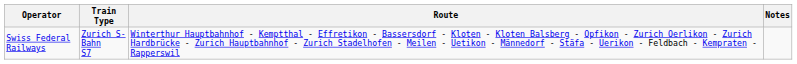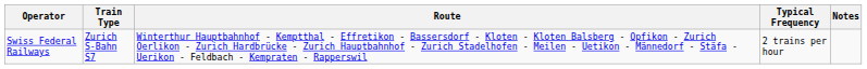 <table class="wikitable vatop">
 <tr>
 <th>Operator</th>
 <th>Train Type</th>
 <th>Route</th>
+<th>Typical Frequency</th>
 <th>Notes</th>
 </tr>
 <tr>
 <td><a href='#'>Swiss Federal Railways</a></td>
 <td><a href='#'>Zurich S-Bahn</a><br><a href='#'>S7</a></td>
 <td><a href='#'>Winterthur Hauptbahnhof</a> - <a href='#'>Kemptthal</a> - <a href='#'>Effretikon</a> - <a href='#'>Bassersdorf</a> - <a href='#'>Kloten</a> - <a href='#'>Kloten Balsberg</a> - <a href='#'>Opfikon</a> - <a href='#'>Zurich Oerlikon</a> - <a href='#'>Zurich Hardbrücke</a> - <a href='#'>Zurich Hauptbahnhof</a> - <a href='#'>Zurich Stadelhofen</a> - <a href='#'>Meilen</a> - <a href='#'>Uetikon</a> - <a href='#'>Männedorf</a> - <a href='#'>Stäfa</a> - <a href='#'>Uerikon</a> - Feldbach - <a href='#'>Kempraten</a> - <a href='#'>Rapperswil</a></td>
+<td>2 trains per hour</td>
 <td></td>
 </tr>
 </table>
